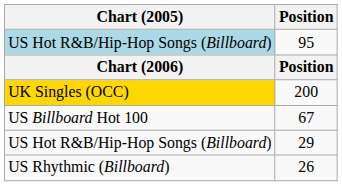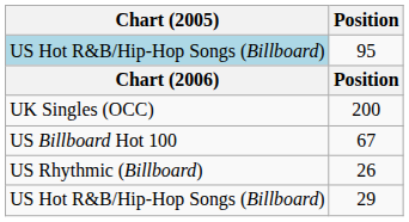 <table class="wikitable">
 <tr>
 <th>Chart (2005)</th>
 <th>Position</th>
 </tr>
 <tr>
 <td style="background: lightblue;">US Hot R&B/Hip-Hop Songs (<em>Billboard</em>)</td>
 <td style="text-align:center">95</td>
 </tr>
 <tr>
 <th>Chart (2006)</th>
 <th>Position</th>
 </tr>
 <tr>
-<td style="background: gold;">UK Singles (OCC)</td>
+<td>UK Singles (OCC)</td>
 <td style="text-align:center">200</td>
 </tr>
 <tr>
 <td>US <em>Billboard</em> Hot 100</td>
 <td style="text-align:center">67</td>
 </tr>
 <tr>
+<td>US Rhythmic (<em>Billboard</em>)</td>
+<td style="text-align:center">26</td>
+</tr>
+<tr>
 <td>US Hot R&B/Hip-Hop Songs (<em>Billboard</em>)</td>
 <td style="text-align:center">29</td>
 </tr>
-<tr>
-<td>US Rhythmic (<em>Billboard</em>)</td>
-<td style="text-align:center">26</td>
-</tr>
 </table>
